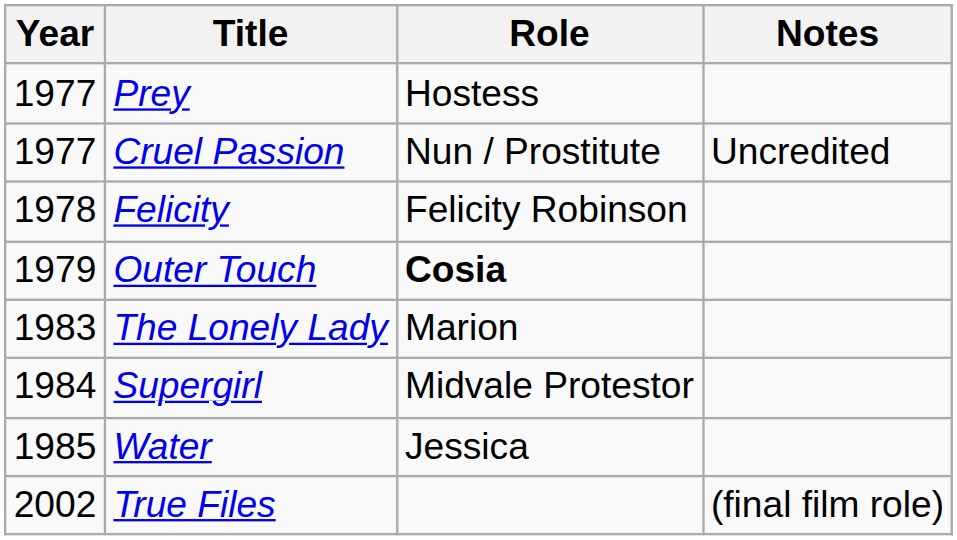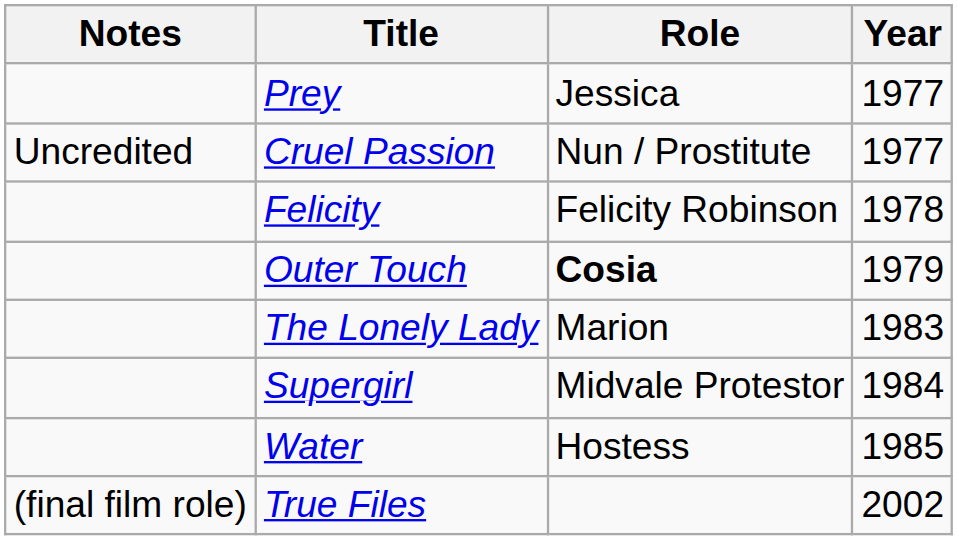 <table class="wikitable">
 <tr>
-<th>Year</th>
+<th>Notes</th>
 <th>Title</th>
 <th>Role</th>
-<th>Notes</th>
+<th>Year</th>
 </tr>
 <tr>
+<td></td>
+<td><em><a href='#'>Prey</a></em></td>
+<td>Jessica</td>
 <td>1977</td>
-<td><em><a href='#'>Prey</a></em></td>
-<td>Hostess</td>
-<td></td>
 </tr>
 <tr>
-<td>1977</td>
+<td>Uncredited</td>
 <td><em><a href='#'>Cruel Passion</a></em></td>
 <td>Nun / Prostitute</td>
-<td>Uncredited</td>
+<td>1977</td>
 </tr>
 <tr>
-<td>1978</td>
+<td></td>
 <td><em><a href='#'>Felicity</a></em></td>
 <td>Felicity Robinson</td>
-<td></td>
+<td>1978</td>
 </tr>
 <tr>
-<td>1979</td>
+<td></td>
 <td><em><a href='#'>Outer Touch</a></em></td>
 <td><strong>Cosia</strong></td>
-<td></td>
+<td>1979</td>
 </tr>
 <tr>
-<td>1983</td>
+<td></td>
 <td><em><a href='#'>The Lonely Lady</a></em></td>
 <td>Marion</td>
-<td></td>
+<td>1983</td>
 </tr>
 <tr>
-<td>1984</td>
+<td></td>
 <td><em><a href='#'>Supergirl</a></em></td>
 <td>Midvale Protestor</td>
-<td></td>
+<td>1984</td>
 </tr>
 <tr>
+<td></td>
+<td><em><a href='#'>Water</a></em></td>
+<td>Hostess</td>
 <td>1985</td>
-<td><em><a href='#'>Water</a></em></td>
-<td>Jessica</td>
-<td></td>
 </tr>
 <tr>
-<td>2002</td>
+<td>(final film role)</td>
 <td><em><a href='#'>True Files</a></em></td>
 <td></td>
-<td>(final film role)</td>
+<td>2002</td>
 </tr>
 </table>
